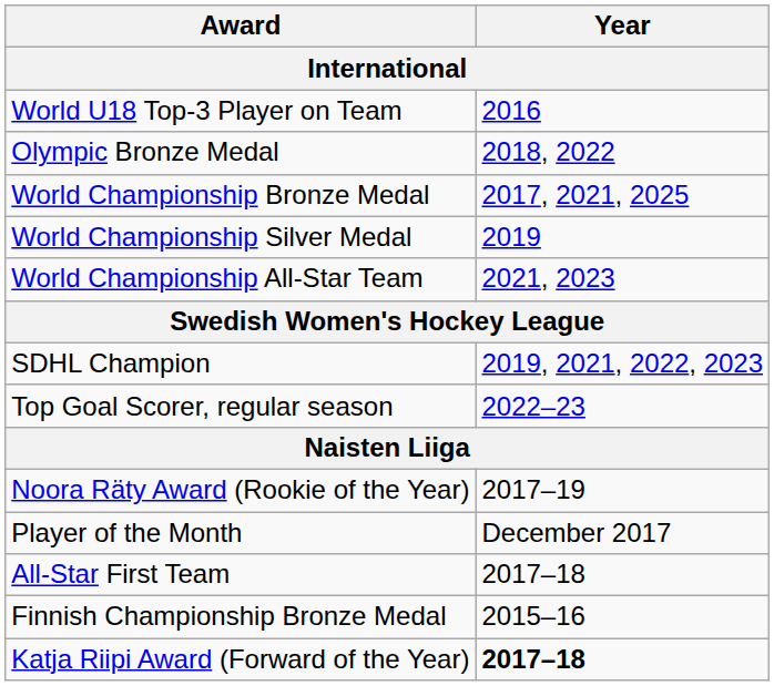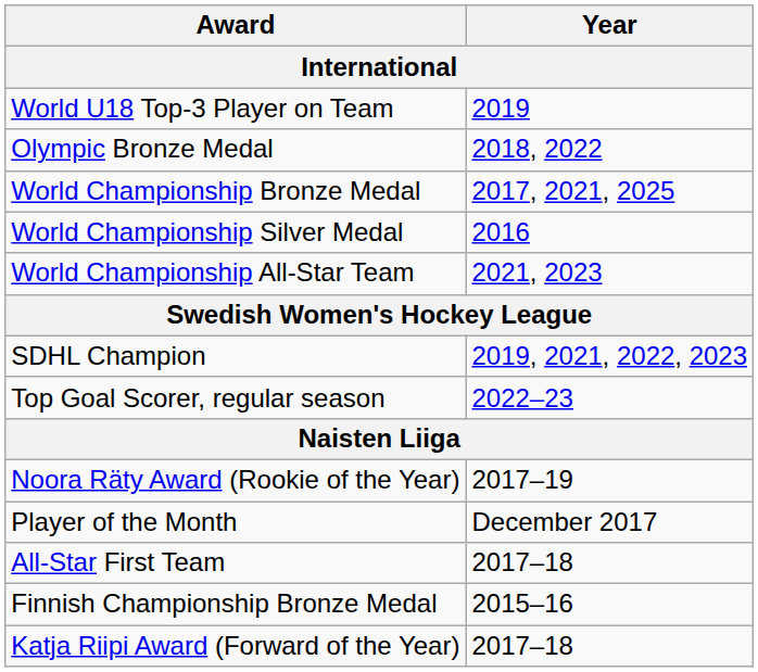 <table class="wikitable">
 <tr>
 <th scope="col">Award</th>
 <th scope="col">Year</th>
 </tr>
 <tr>
 <th colspan="2">International</th>
 </tr>
 <tr>
 <td><a href='#'>World U18</a> Top-3 Player on Team</td>
-<td><a href='#'>2016</a></td>
+<td><a href='#'>2019</a></td>
 </tr>
 <tr>
 <td><a href='#'>Olympic</a> Bronze Medal</td>
 <td><a href='#'>2018</a>, <a href='#'>2022</a></td>
 </tr>
 <tr>
 <td><a href='#'>World Championship</a> Bronze Medal</td>
 <td><a href='#'>2017</a>, <a href='#'>2021</a>, <a href='#'>2025</a></td>
 </tr>
 <tr>
 <td><a href='#'>World Championship</a> Silver Medal</td>
-<td><a href='#'>2019</a></td>
+<td><a href='#'>2016</a></td>
 </tr>
 <tr>
 <td><a href='#'>World Championship</a> All-Star Team</td>
 <td><a href='#'>2021</a>, <a href='#'>2023</a></td>
 </tr>
 <tr>
 <th colspan="2">Swedish Women's Hockey League</th>
 </tr>
 <tr>
 <td>SDHL Champion</td>
 <td><a href='#'>2019</a>, <a href='#'>2021</a>, <a href='#'>2022</a>, <a href='#'>2023</a></td>
 </tr>
 <tr>
 <td>Top Goal Scorer, regular season</td>
 <td><a href='#'>2022–23</a></td>
 </tr>
 <tr>
 <th colspan="2">Naisten Liiga</th>
 </tr>
 <tr>
 <td><a href='#'>Noora Räty Award</a> (Rookie of the Year)</td>
 <td>2017–19</td>
 </tr>
 <tr>
 <td>Player of the Month</td>
 <td>December 2017</td>
 </tr>
 <tr>
 <td><a href='#'>All-Star</a> First Team</td>
 <td>2017–18</td>
 </tr>
 <tr>
 <td>Finnish Championship Bronze Medal</td>
 <td>2015–16</td>
 </tr>
 <tr>
 <td><a href='#'>Katja Riipi Award</a> (Forward of the Year)</td>
-<td><strong>2017–18</strong></td>
+<td>2017–18</td>
 </tr>
 </table>
